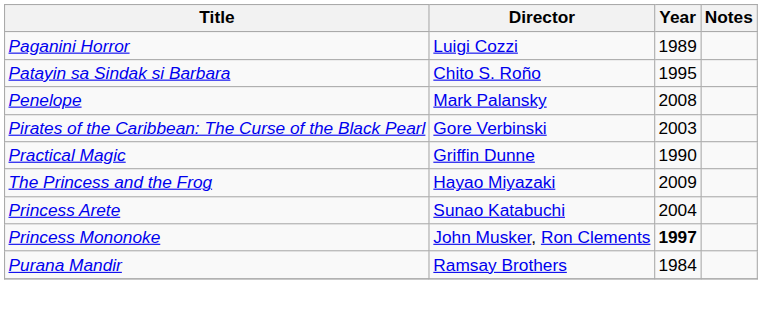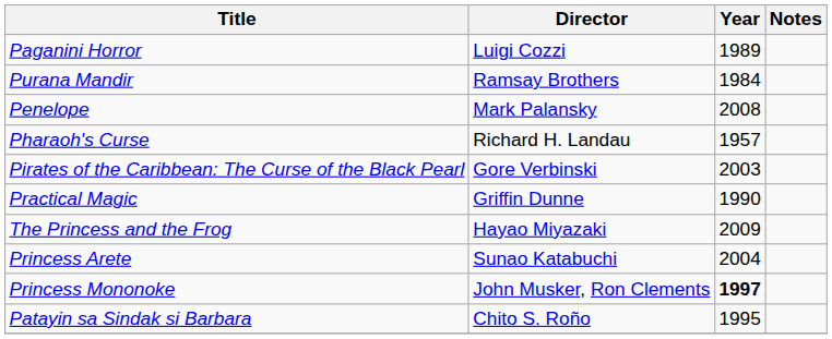 <table class="wikitable">
 <tr>
 <th>Title</th>
 <th>Director</th>
 <th>Year</th>
 <th>Notes</th>
 </tr>
 <tr>
 <td><em><a href='#'>Paganini Horror</a></em></td>
 <td><a href='#'>Luigi Cozzi</a></td>
 <td>1989</td>
 <td></td>
 </tr>
 <tr>
-<td><em><a href='#'>Patayin sa Sindak si Barbara</a></em></td>
-<td><a href='#'>Chito S. Roño</a></td>
-<td>1995</td>
+<td><em><a href='#'>Purana Mandir</a></em></td>
+<td><a href='#'>Ramsay Brothers</a></td>
+<td>1984</td>
 <td></td>
 </tr>
 <tr>
 <td><em><a href='#'>Penelope</a></em></td>
 <td><a href='#'>Mark Palansky</a></td>
 <td>2008</td>
+<td></td>
+</tr>
+<tr>
+<td><em><a href='#'>Pharaoh's Curse</a></em></td>
+<td>Richard H. Landau</td>
+<td>1957</td>
 <td></td>
 </tr>
 <tr>
 <td><em><a href='#'>Pirates of the Caribbean: The Curse of the Black Pearl</a></em></td>
 <td><a href='#'>Gore Verbinski</a></td>
 <td>2003</td>
 <td></td>
 </tr>
 <tr>
 <td><em><a href='#'>Practical Magic</a></em></td>
 <td><a href='#'>Griffin Dunne</a></td>
 <td>1990</td>
 <td></td>
 </tr>
 <tr>
 <td><em><a href='#'>The Princess and the Frog</a></em></td>
 <td><a href='#'>Hayao Miyazaki</a></td>
 <td>2009</td>
 <td></td>
 </tr>
 <tr>
 <td><em><a href='#'>Princess Arete</a></em></td>
 <td><a href='#'>Sunao Katabuchi</a></td>
 <td>2004</td>
 <td></td>
 </tr>
 <tr>
 <td><em><a href='#'>Princess Mononoke</a></em></td>
 <td><a href='#'>John Musker</a>, <a href='#'>Ron Clements</a></td>
 <td><strong>1997</strong></td>
 <td></td>
 </tr>
 <tr>
-<td><em><a href='#'>Purana Mandir</a></em></td>
-<td><a href='#'>Ramsay Brothers</a></td>
-<td>1984</td>
+<td><em><a href='#'>Patayin sa Sindak si Barbara</a></em></td>
+<td><a href='#'>Chito S. Roño</a></td>
+<td>1995</td>
 <td></td>
 </tr>
 <tr>
 </tr>
 </table>
